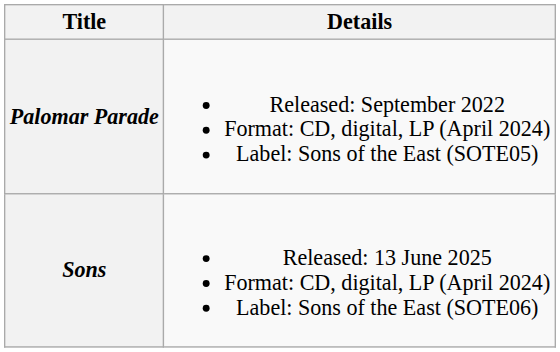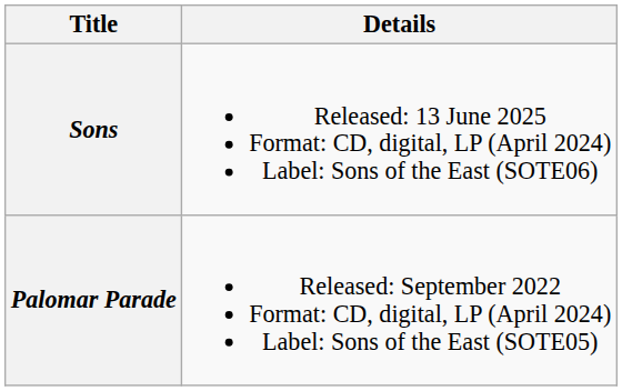 <table class="wikitable plainrowheaders" style="text-align:center;" border="1">
 <tr>
 <th>Title</th>
 <th>Details</th>
 </tr>
 <tr>
+<th scope="row"><em>Sons</em></th>
+<td><br><ul><li>Released: 13 June 2025</li><li>Format: CD, digital, LP (April 2024)</li><li>Label: Sons of the East (SOTE06)</li></ul></td>
+</tr>
+<tr>
 <th scope="row"><em>Palomar Parade</em></th>
 <td><br><ul><li>Released: September 2022</li><li>Format: CD, digital, LP (April 2024)</li><li>Label: Sons of the East (SOTE05)</li></ul></td>
 </tr>
-<tr>
-<th scope="row"><em>Sons</em></th>
-<td><br><ul><li>Released: 13 June 2025</li><li>Format: CD, digital, LP (April 2024)</li><li>Label: Sons of the East (SOTE06)</li></ul></td>
-</tr>
 </table>
